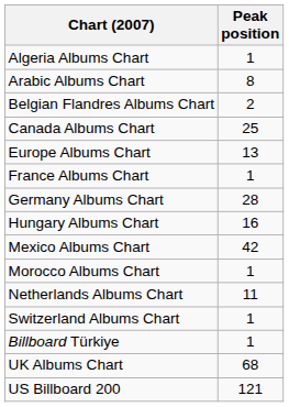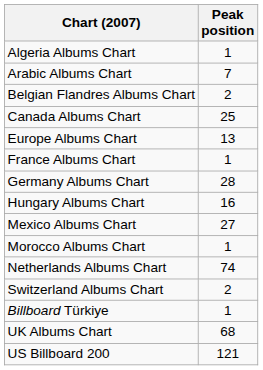 <table class="wikitable">
 <tr>
 <th>Chart (2007)</th>
 <th>Peak<br>position</th>
 </tr>
 <tr>
 <td>Algeria Albums Chart</td>
 <td align="center">1</td>
 </tr>
 <tr>
 <td>Arabic Albums Chart</td>
-<td align="center">8</td>
+<td align="center">7</td>
 </tr>
 <tr>
 <td>Belgian Flandres Albums Chart</td>
 <td align="center">2</td>
 </tr>
 <tr>
 <td>Canada Albums Chart</td>
 <td align="center">25</td>
 </tr>
 <tr>
 <td>Europe Albums Chart</td>
 <td align="center">13</td>
 </tr>
 <tr>
 <td>France Albums Chart</td>
 <td align="center">1</td>
 </tr>
 <tr>
 <td>Germany Albums Chart</td>
 <td align="center">28</td>
 </tr>
 <tr>
 <td>Hungary Albums Chart</td>
 <td align="center">16</td>
 </tr>
 <tr>
 <td>Mexico Albums Chart</td>
-<td align="center">42</td>
+<td align="center">27</td>
 </tr>
 <tr>
 <td>Morocco Albums Chart</td>
 <td align="center">1</td>
 </tr>
 <tr>
 <td>Netherlands Albums Chart</td>
-<td align="center">11</td>
+<td align="center">74</td>
 </tr>
 <tr>
 <td>Switzerland Albums Chart</td>
-<td align="center">1</td>
+<td align="center">2</td>
 </tr>
 <tr>
 <td><em>Billboard</em> Türkiye</td>
 <td align="center">1</td>
 </tr>
 <tr>
 <td>UK Albums Chart</td>
 <td align="center">68</td>
 </tr>
 <tr>
 <td>US Billboard 200</td>
 <td align="center">121</td>
 </tr>
 </table>
